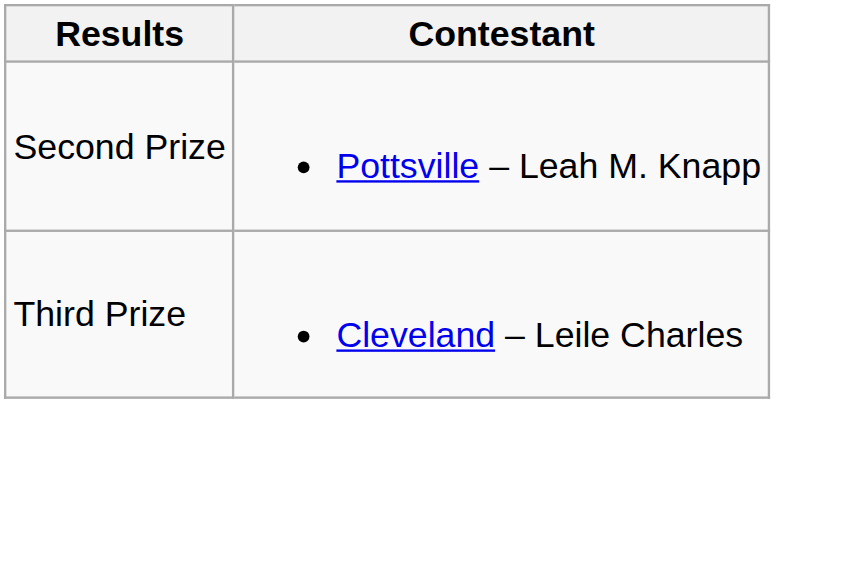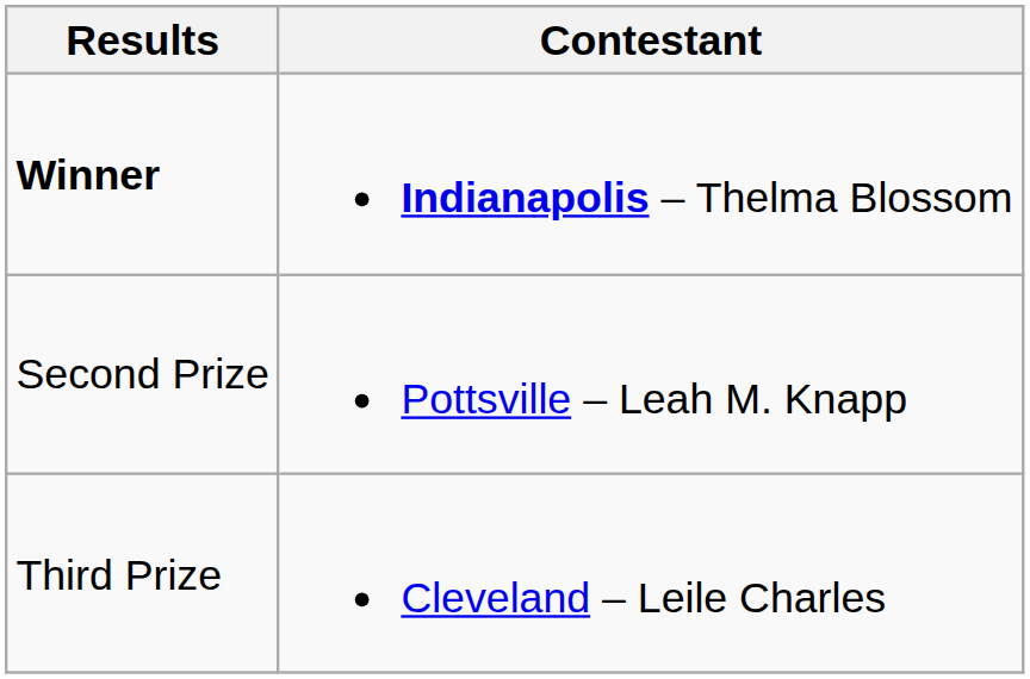 <table class="wikitable sortable" style="font-size: 95%;">
 <tr>
 <th>Results</th>
 <th>Contestant</th>
+</tr>
+<tr>
+<td><strong>Winner</strong></td>
+<td><br><ul><li><strong><a href='#'>Indianapolis</a></strong> – Thelma Blossom</li></ul></td>
 </tr>
 <tr>
 <td>Second Prize</td>
 <td><br><ul><li><a href='#'>Pottsville</a> – Leah M. Knapp</li></ul></td>
 </tr>
 <tr>
 <td>Third Prize</td>
 <td><br><ul><li><a href='#'>Cleveland</a> – Leile Charles</li></ul></td>
 </tr>
 </table>
